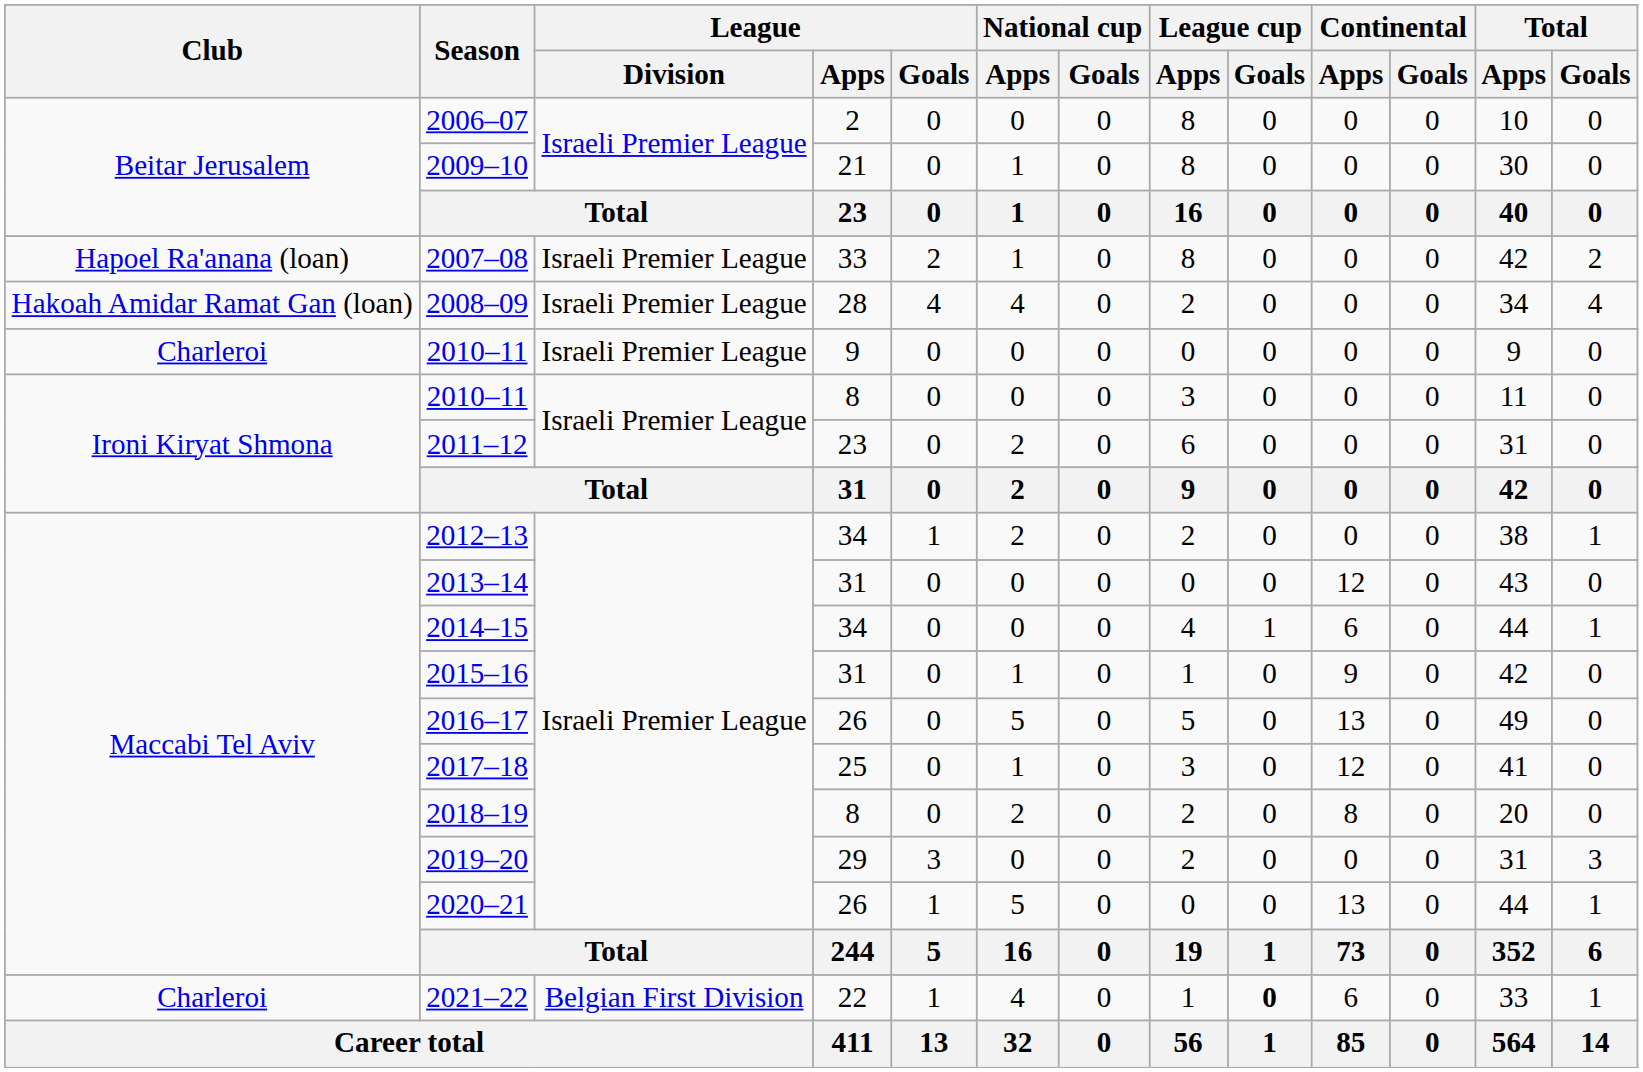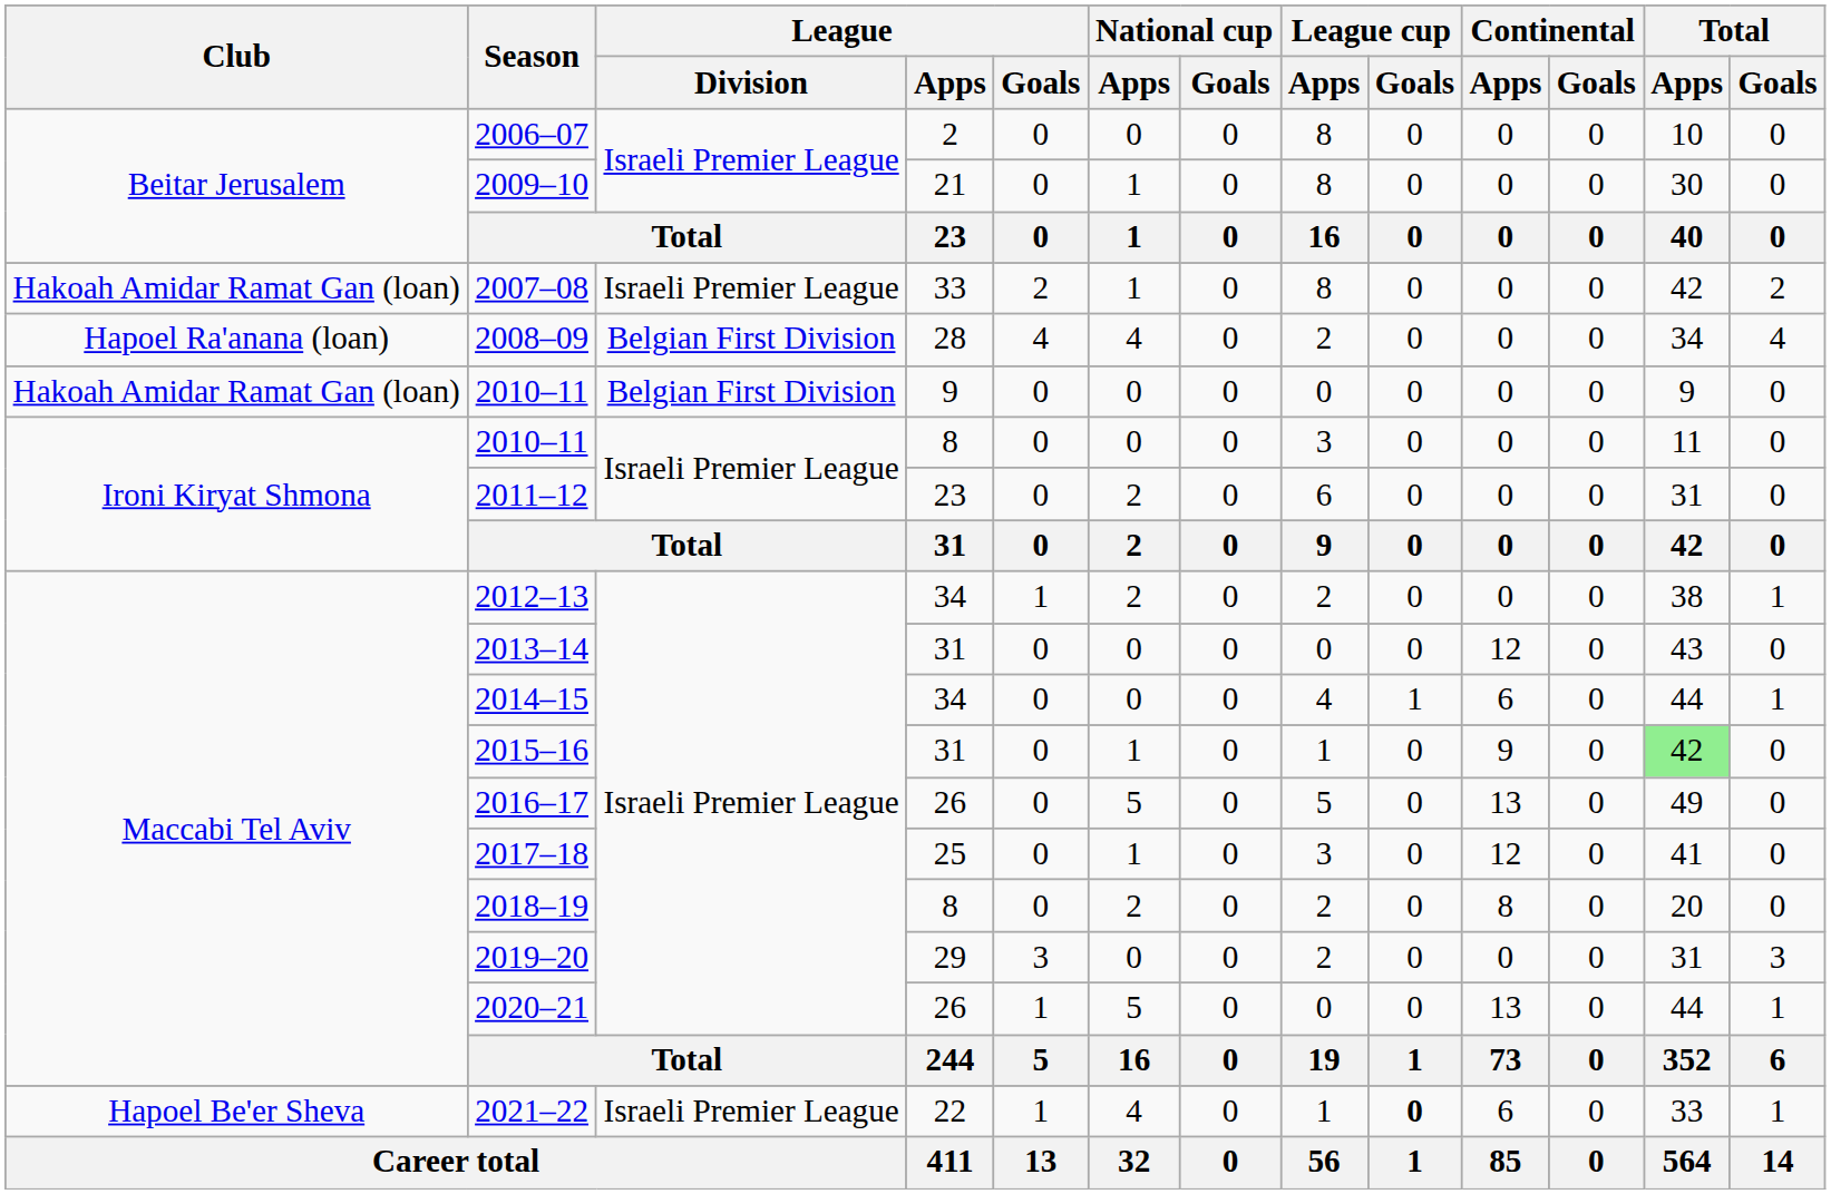 <table class="wikitable" style="text-align:center">
 <tr>
 <th rowspan="2">Club</th>
 <th rowspan="2">Season</th>
 <th colspan="3">League</th>
 <th colspan="2">National cup</th>
 <th colspan="2">League cup</th>
 <th colspan="2">Continental</th>
 <th colspan="2">Total</th>
 </tr>
 <tr>
 <th>Division</th>
 <th>Apps</th>
 <th>Goals</th>
 <th>Apps</th>
 <th>Goals</th>
 <th>Apps</th>
 <th>Goals</th>
 <th>Apps</th>
 <th>Goals</th>
 <th>Apps</th>
 <th>Goals</th>
 </tr>
 <tr>
 <td rowspan="3"><a href='#'>Beitar Jerusalem</a></td>
 <td><a href='#'>2006–07</a></td>
 <td rowspan="2"><a href='#'>Israeli Premier League</a></td>
 <td>2</td>
 <td>0</td>
 <td>0</td>
 <td>0</td>
 <td>8</td>
 <td>0</td>
 <td>0</td>
 <td>0</td>
 <td>10</td>
 <td>0</td>
 </tr>
 <tr>
 <td><a href='#'>2009–10</a></td>
 <td>21</td>
 <td>0</td>
 <td>1</td>
 <td>0</td>
 <td>8</td>
 <td>0</td>
 <td>0</td>
 <td>0</td>
 <td>30</td>
 <td>0</td>
 </tr>
 <tr>
 <th colspan="2">Total</th>
 <th>23</th>
 <th>0</th>
 <th>1</th>
 <th>0</th>
 <th>16</th>
 <th>0</th>
 <th>0</th>
 <th>0</th>
 <th>40</th>
 <th>0</th>
 </tr>
 <tr>
-<td><a href='#'>Hapoel Ra'anana</a> (loan)</td>
+<td><a href='#'>Hakoah Amidar Ramat Gan</a> (loan)</td>
 <td><a href='#'>2007–08</a></td>
 <td>Israeli Premier League</td>
 <td>33</td>
 <td>2</td>
 <td>1</td>
 <td>0</td>
 <td>8</td>
 <td>0</td>
 <td>0</td>
 <td>0</td>
 <td>42</td>
 <td>2</td>
 </tr>
 <tr>
-<td><a href='#'>Hakoah Amidar Ramat Gan</a> (loan)</td>
+<td><a href='#'>Hapoel Ra'anana</a> (loan)</td>
 <td><a href='#'>2008–09</a></td>
-<td>Israeli Premier League</td>
+<td><a href='#'>Belgian First Division</a></td>
 <td>28</td>
 <td>4</td>
 <td>4</td>
 <td>0</td>
 <td>2</td>
 <td>0</td>
 <td>0</td>
 <td>0</td>
 <td>34</td>
 <td>4</td>
 </tr>
 <tr>
-<td><a href='#'>Charleroi</a></td>
+<td><a href='#'>Hakoah Amidar Ramat Gan</a> (loan)</td>
 <td><a href='#'>2010–11</a></td>
-<td>Israeli Premier League</td>
+<td><a href='#'>Belgian First Division</a></td>
 <td>9</td>
 <td>0</td>
 <td>0</td>
 <td>0</td>
 <td>0</td>
 <td>0</td>
 <td>0</td>
 <td>0</td>
 <td>9</td>
 <td>0</td>
 </tr>
 <tr>
 <td rowspan="3"><a href='#'>Ironi Kiryat Shmona</a></td>
 <td><a href='#'>2010–11</a></td>
 <td rowspan="2">Israeli Premier League</td>
 <td>8</td>
 <td>0</td>
 <td>0</td>
 <td>0</td>
 <td>3</td>
 <td>0</td>
 <td>0</td>
 <td>0</td>
 <td>11</td>
 <td>0</td>
 </tr>
 <tr>
 <td><a href='#'>2011–12</a></td>
 <td>23</td>
 <td>0</td>
 <td>2</td>
 <td>0</td>
 <td>6</td>
 <td>0</td>
 <td>0</td>
 <td>0</td>
 <td>31</td>
 <td>0</td>
 </tr>
 <tr>
 <th colspan="2">Total</th>
 <th>31</th>
 <th>0</th>
 <th>2</th>
 <th>0</th>
 <th>9</th>
 <th>0</th>
 <th>0</th>
 <th>0</th>
 <th>42</th>
 <th>0</th>
 </tr>
 <tr>
 <td rowspan="10"><a href='#'>Maccabi Tel Aviv</a></td>
 <td><a href='#'>2012–13</a></td>
 <td rowspan="9">Israeli Premier League</td>
 <td>34</td>
 <td>1</td>
 <td>2</td>
 <td>0</td>
 <td>2</td>
 <td>0</td>
 <td>0</td>
 <td>0</td>
 <td>38</td>
 <td>1</td>
 </tr>
 <tr>
 <td><a href='#'>2013–14</a></td>
 <td>31</td>
 <td>0</td>
 <td>0</td>
 <td>0</td>
 <td>0</td>
 <td>0</td>
 <td>12</td>
 <td>0</td>
 <td>43</td>
 <td>0</td>
 </tr>
 <tr>
 <td><a href='#'>2014–15</a></td>
 <td>34</td>
 <td>0</td>
 <td>0</td>
 <td>0</td>
 <td>4</td>
 <td>1</td>
 <td>6</td>
 <td>0</td>
 <td>44</td>
 <td>1</td>
 </tr>
 <tr>
 <td><a href='#'>2015–16</a></td>
 <td>31</td>
 <td>0</td>
 <td>1</td>
 <td>0</td>
 <td>1</td>
 <td>0</td>
 <td>9</td>
 <td>0</td>
-<td>42</td>
+<td style="background: lightgreen;">42</td>
 <td>0</td>
 </tr>
 <tr>
 <td><a href='#'>2016–17</a></td>
 <td>26</td>
 <td>0</td>
 <td>5</td>
 <td>0</td>
 <td>5</td>
 <td>0</td>
 <td>13</td>
 <td>0</td>
 <td>49</td>
 <td>0</td>
 </tr>
 <tr>
 <td><a href='#'>2017–18</a></td>
 <td>25</td>
 <td>0</td>
 <td>1</td>
 <td>0</td>
 <td>3</td>
 <td>0</td>
 <td>12</td>
 <td>0</td>
 <td>41</td>
 <td>0</td>
 </tr>
 <tr>
 <td><a href='#'>2018–19</a></td>
 <td>8</td>
 <td>0</td>
 <td>2</td>
 <td>0</td>
 <td>2</td>
 <td>0</td>
 <td>8</td>
 <td>0</td>
 <td>20</td>
 <td>0</td>
 </tr>
 <tr>
 <td><a href='#'>2019–20</a></td>
 <td>29</td>
 <td>3</td>
 <td>0</td>
 <td>0</td>
 <td>2</td>
 <td>0</td>
 <td>0</td>
 <td>0</td>
 <td>31</td>
 <td>3</td>
 </tr>
 <tr>
 <td><a href='#'>2020–21</a></td>
 <td>26</td>
 <td>1</td>
 <td>5</td>
 <td>0</td>
 <td>0</td>
 <td>0</td>
 <td>13</td>
 <td>0</td>
 <td>44</td>
 <td>1</td>
 </tr>
 <tr>
 <th colspan="2">Total</th>
 <th>244</th>
 <th>5</th>
 <th>16</th>
 <th>0</th>
 <th>19</th>
 <th>1</th>
 <th>73</th>
 <th>0</th>
 <th>352</th>
 <th>6</th>
 </tr>
 <tr>
-<td><a href='#'>Charleroi</a></td>
+<td><a href='#'>Hapoel Be'er Sheva</a></td>
 <td><a href='#'>2021–22</a></td>
-<td><a href='#'>Belgian First Division</a></td>
+<td>Israeli Premier League</td>
 <td>22</td>
 <td>1</td>
 <td>4</td>
 <td>0</td>
 <td>1</td>
 <td><strong>0</strong></td>
 <td>6</td>
 <td>0</td>
 <td>33</td>
 <td>1</td>
 </tr>
 <tr>
 <th colspan="3">Career total</th>
 <th>411</th>
 <th>13</th>
 <th>32</th>
 <th>0</th>
 <th>56</th>
 <th>1</th>
 <th>85</th>
 <th>0</th>
 <th>564</th>
 <th>14</th>
 </tr>
 </table>
